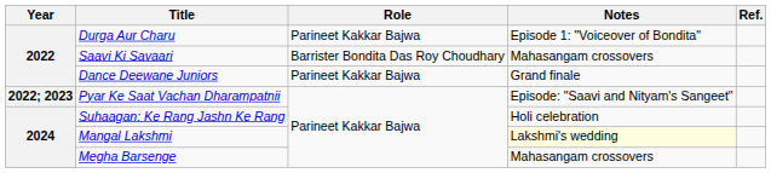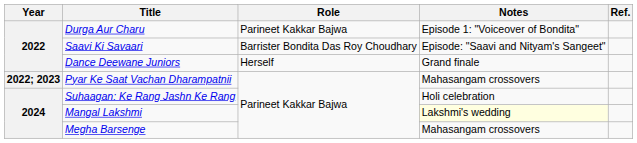 <table class="wikitable plainrowheaders sortable">
 <tr>
 <th>Year</th>
 <th>Title</th>
 <th>Role</th>
 <th>Notes</th>
 <th>Ref.</th>
 </tr>
 <tr>
 <th scope="row" rowspan="3">2022</th>
 <td><em><a href='#'>Durga Aur Charu</a></em></td>
 <td>Parineet Kakkar Bajwa</td>
 <td>Episode 1: "Voiceover of Bondita"</td>
 <td></td>
 </tr>
 <tr>
 <td><em><a href='#'>Saavi Ki Savaari</a></em></td>
 <td>Barrister Bondita Das Roy Choudhary</td>
-<td>Mahasangam crossovers</td>
+<td>Episode: "Saavi and Nityam's Sangeet"</td>
 <td></td>
 </tr>
 <tr>
 <td><em><a href='#'>Dance Deewane Juniors</a></em></td>
-<td>Parineet Kakkar Bajwa</td>
+<td>Herself</td>
 <td>Grand finale</td>
 <td></td>
 </tr>
 <tr>
 <th scope="row">2022; 2023</th>
 <td><em><a href='#'>Pyar Ke Saat Vachan Dharampatnii</a></em></td>
 <td rowspan="4">Parineet Kakkar Bajwa</td>
-<td>Episode: "Saavi and Nityam's Sangeet"</td>
+<td>Mahasangam crossovers</td>
 <td></td>
 </tr>
 <tr>
 <th scope="row" rowspan="3">2024</th>
 <td><em><a href='#'>Suhaagan: Ke Rang Jashn Ke Rang</a></em></td>
 <td>Holi celebration</td>
 <td></td>
 </tr>
 <tr>
 <td><em><a href='#'>Mangal Lakshmi</a></em></td>
 <td style="background: lightyellow;">Lakshmi's wedding</td>
 <td></td>
 </tr>
 <tr>
 <td><em><a href='#'>Megha Barsenge</a></em></td>
 <td>Mahasangam crossovers</td>
 <td></td>
 </tr>
 </table>
